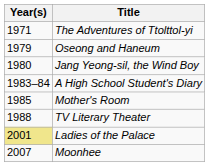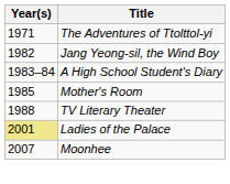 <table class="wikitable sortable">
 <tr>
 <th>Year(s)</th>
 <th>Title</th>
 </tr>
 <tr>
 <td>1971</td>
 <td><em>The Adventures of Ttolttol-yi</em></td>
 </tr>
 <tr>
-<td>1979</td>
-<td><em>Oseong and Haneum</em></td>
-</tr>
-<tr>
-<td>1980</td>
+<td>1982</td>
 <td><em>Jang Yeong-sil, the Wind Boy</em></td>
 </tr>
 <tr>
 <td>1983–84</td>
 <td><em>A High School Student's Diary</em></td>
 </tr>
 <tr>
 <td>1985</td>
 <td><em>Mother's Room</em></td>
 </tr>
 <tr>
 <td>1988</td>
 <td><em>TV Literary Theater</em></td>
 </tr>
 <tr>
 <td style="background: khaki;">2001</td>
 <td><em>Ladies of the Palace</em></td>
 </tr>
 <tr>
 <td>2007</td>
 <td><em>Moonhee</em></td>
 </tr>
 </table>
